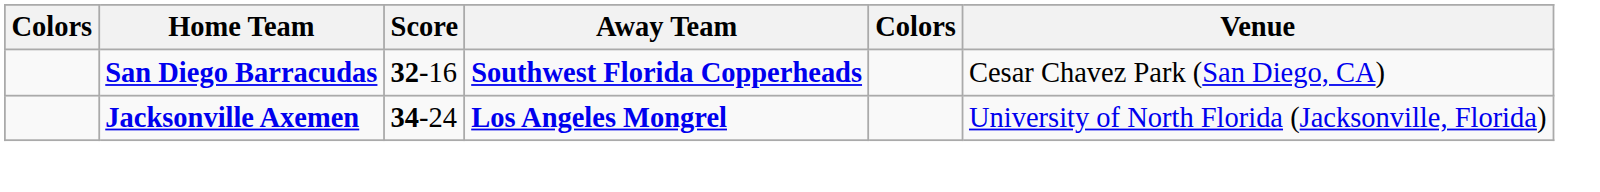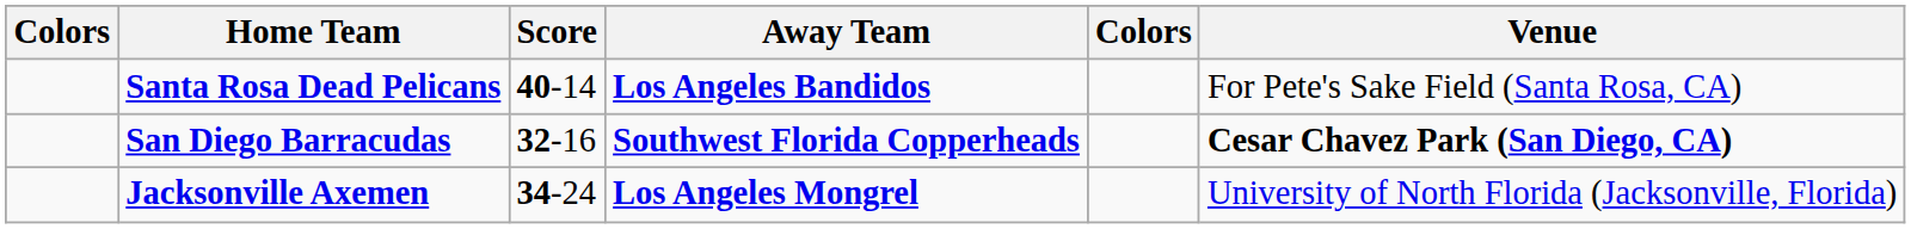 <table class="wikitable">
 <tr>
 <th>Colors</th>
 <th>Home Team</th>
 <th>Score</th>
 <th>Away Team</th>
 <th>Colors</th>
 <th>Venue</th>
 </tr>
 <tr>
 <td></td>
+<td><strong><a href='#'>Santa Rosa Dead Pelicans</a></strong></td>
+<td><strong>40</strong>-14</td>
+<td><strong><a href='#'>Los Angeles Bandidos</a></strong></td>
+<td></td>
+<td>For Pete's Sake Field (<a href='#'>Santa Rosa, CA</a>)</td>
+</tr>
+<tr>
+<td></td>
 <td><strong><a href='#'>San Diego Barracudas</a></strong></td>
 <td><strong>32</strong>-16</td>
 <td><strong><a href='#'>Southwest Florida Copperheads</a></strong></td>
 <td></td>
-<td>Cesar Chavez Park (<a href='#'>San Diego, CA</a>)</td>
+<td><strong>Cesar Chavez Park (<a href='#'>San Diego, CA</a>)</strong></td>
 </tr>
 <tr>
 <td></td>
 <td><strong><a href='#'>Jacksonville Axemen</a></strong></td>
 <td><strong>34</strong>-24</td>
 <td><strong><a href='#'>Los Angeles Mongrel</a></strong></td>
 <td></td>
 <td><a href='#'>University of North Florida</a> (<a href='#'>Jacksonville, Florida</a>)</td>
 </tr>
 </table>
